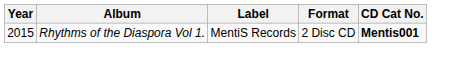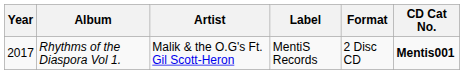 <table class="wikitable">
 <tr>
 <th>Year</th>
 <th>Album</th>
+<th>Artist</th>
 <th>Label</th>
 <th>Format</th>
 <th>CD Cat No.</th>
 </tr>
 <tr>
-<td>2015</td>
+<td>2017</td>
 <td><em>Rhythms of the Diaspora Vol 1.</em></td>
+<td>Malik & the O.G's Ft. <a href='#'>Gil Scott-Heron</a></td>
 <td>MentiS Records</td>
 <td>2 Disc CD</td>
 <td><strong>Mentis001</strong></td>
 </tr>
 </table>
